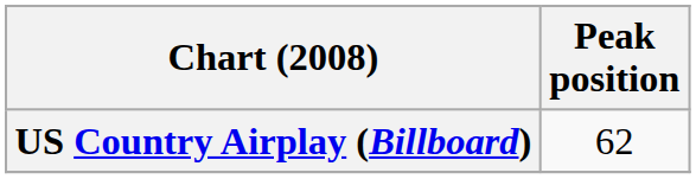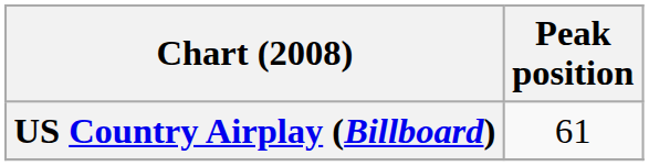 <table class="wikitable sortable plainrowheaders" style="text-align:center">
 <tr>
 <th scope="col">Chart (2008)</th>
 <th scope="col">Peak<br>position</th>
 </tr>
 <tr>
 <th scope="row">US <a href='#'>Country Airplay</a> (<em><a href='#'>Billboard</a></em>)</th>
-<td>62</td>
+<td>61</td>
 </tr>
 <tr>
 </tr>
 </table>
